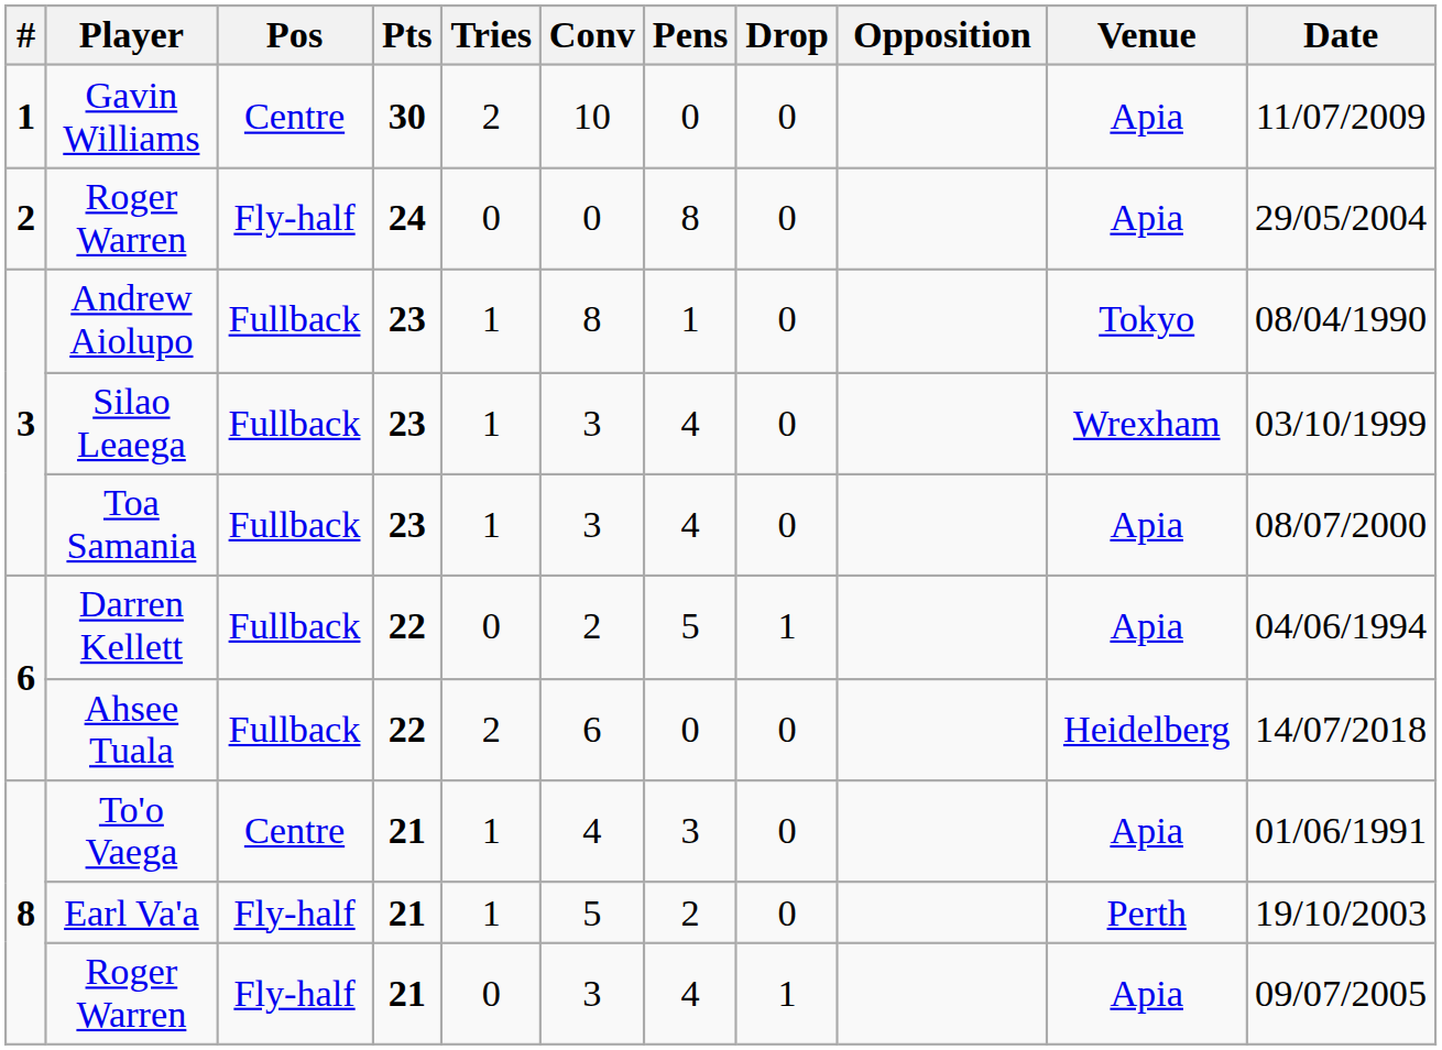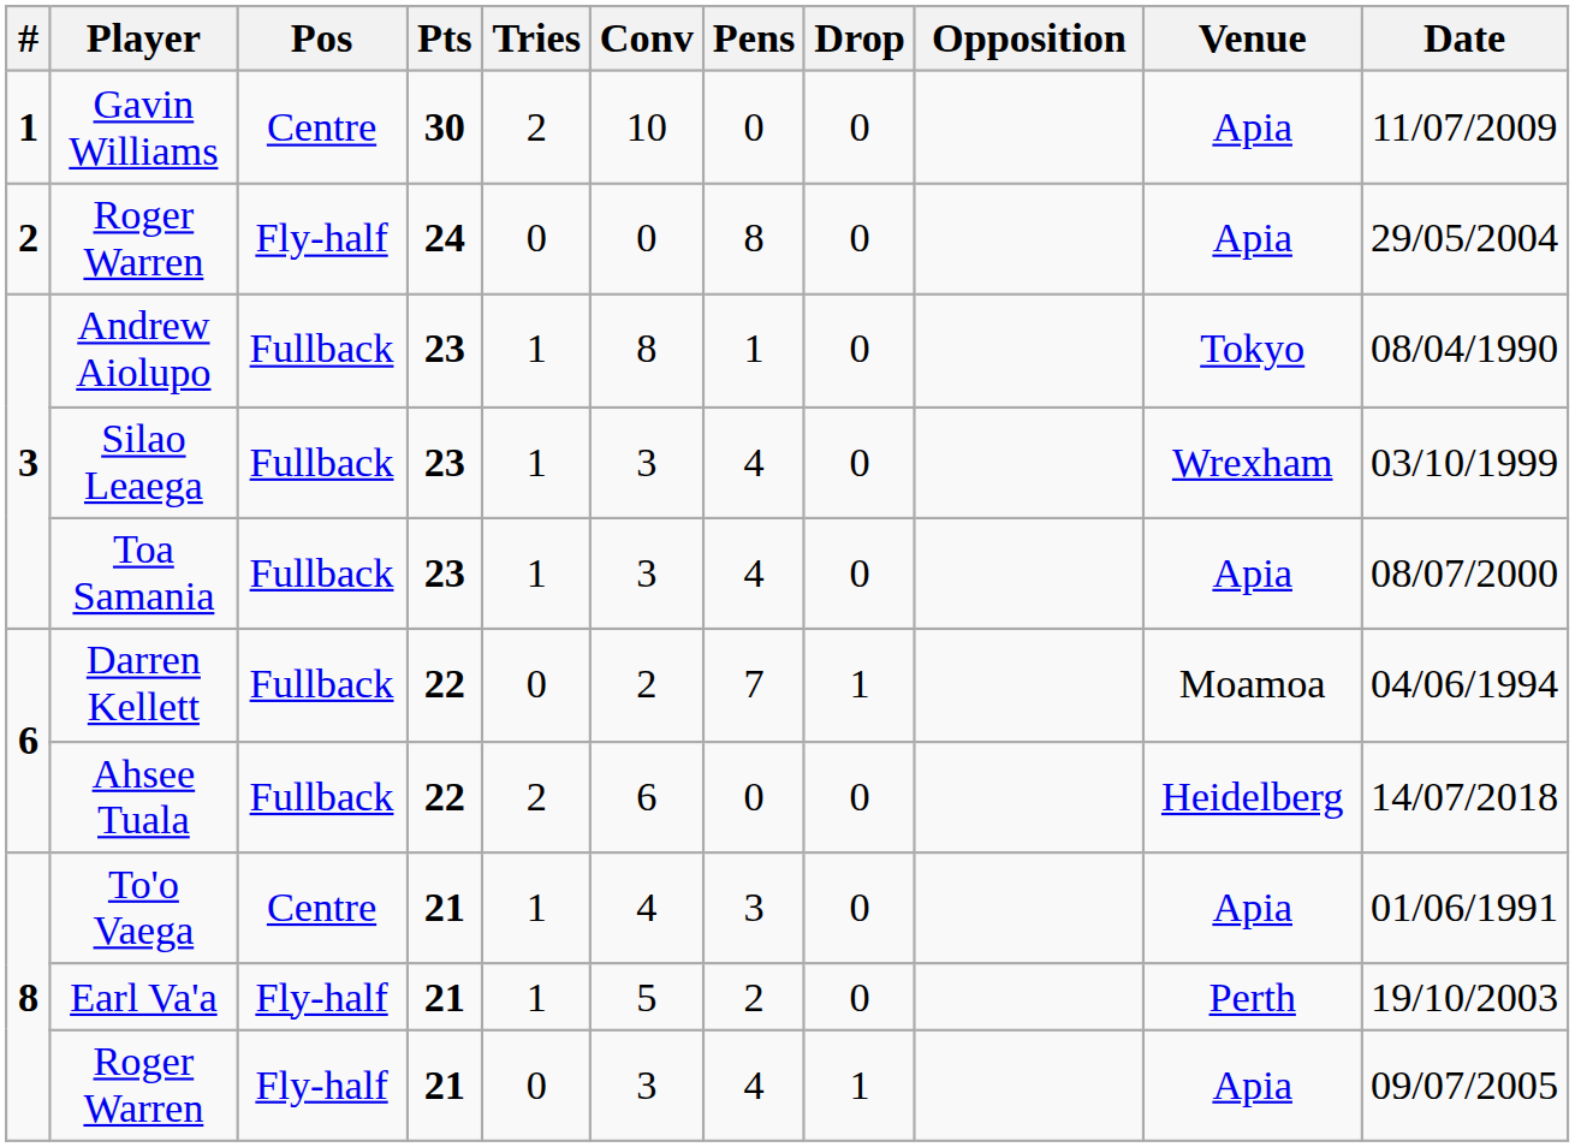 <table class="wikitable" style="font-size:100%; text-align:center;">
 <tr>
 <th style="width:35px;">#</th>
 <th style="width:162px;">Player</th>
 <th style="width:95px;">Pos</th>
 <th style="width:35px;">Pts</th>
 <th style="width:35px;">Tries</th>
 <th style="width:35px;">Conv</th>
 <th style="width:35px;">Pens</th>
 <th style="width:35px;">Drop</th>
 <th style="width:165px;">Opposition</th>
 <th style="width:165px;">Venue</th>
 <th style="width:65px;">Date</th>
 </tr>
 <tr>
 <td><strong>1</strong></td>
 <td><a href='#'>Gavin Williams</a></td>
 <td><a href='#'>Centre</a></td>
 <td><strong>30</strong></td>
 <td>2</td>
 <td>10</td>
 <td>0</td>
 <td>0</td>
 <td></td>
 <td> <a href='#'>Apia</a></td>
 <td>11/07/2009</td>
 </tr>
 <tr>
 <td><strong>2</strong></td>
 <td><a href='#'>Roger Warren</a></td>
 <td><a href='#'>Fly-half</a></td>
 <td><strong>24</strong></td>
 <td>0</td>
 <td>0</td>
 <td>8</td>
 <td>0</td>
 <td></td>
 <td> <a href='#'>Apia</a></td>
 <td>29/05/2004</td>
 </tr>
 <tr>
 <td rowspan="3"><strong>3</strong></td>
 <td><a href='#'>Andrew Aiolupo</a></td>
 <td><a href='#'>Fullback</a></td>
 <td><strong>23</strong></td>
 <td>1</td>
 <td>8</td>
 <td>1</td>
 <td>0</td>
 <td></td>
 <td> <a href='#'>Tokyo</a></td>
 <td>08/04/1990</td>
 </tr>
 <tr>
 <td><a href='#'>Silao Leaega</a></td>
 <td><a href='#'>Fullback</a></td>
 <td><strong>23</strong></td>
 <td>1</td>
 <td>3</td>
 <td>4</td>
 <td>0</td>
 <td></td>
 <td> <a href='#'>Wrexham</a></td>
 <td>03/10/1999</td>
 </tr>
 <tr>
 <td><a href='#'>Toa Samania</a></td>
 <td><a href='#'>Fullback</a></td>
 <td><strong>23</strong></td>
 <td>1</td>
 <td>3</td>
 <td>4</td>
 <td>0</td>
 <td></td>
 <td> <a href='#'>Apia</a></td>
 <td>08/07/2000</td>
 </tr>
 <tr>
 <td rowspan="2"><strong>6</strong></td>
 <td><a href='#'>Darren Kellett</a></td>
 <td><a href='#'>Fullback</a></td>
 <td><strong>22</strong></td>
 <td>0</td>
 <td>2</td>
-<td>5</td>
+<td>7</td>
 <td>1</td>
 <td></td>
-<td> <a href='#'>Apia</a></td>
+<td> Moamoa</td>
 <td>04/06/1994</td>
 </tr>
 <tr>
 <td><a href='#'>Ahsee Tuala</a></td>
 <td><a href='#'>Fullback</a></td>
 <td><strong>22</strong></td>
 <td>2</td>
 <td>6</td>
 <td>0</td>
 <td>0</td>
 <td></td>
 <td> <a href='#'>Heidelberg</a></td>
 <td>14/07/2018</td>
 </tr>
 <tr>
 <td rowspan="3"><strong>8</strong></td>
 <td><a href='#'>To'o Vaega</a></td>
 <td><a href='#'>Centre</a></td>
 <td><strong>21</strong></td>
 <td>1</td>
 <td>4</td>
 <td>3</td>
 <td>0</td>
 <td></td>
 <td> <a href='#'>Apia</a></td>
 <td>01/06/1991</td>
 </tr>
 <tr>
 <td><a href='#'>Earl Va'a</a></td>
 <td><a href='#'>Fly-half</a></td>
 <td><strong>21</strong></td>
 <td>1</td>
 <td>5</td>
 <td>2</td>
 <td>0</td>
 <td></td>
 <td> <a href='#'>Perth</a></td>
 <td>19/10/2003</td>
 </tr>
 <tr>
 <td><a href='#'>Roger Warren</a></td>
 <td><a href='#'>Fly-half</a></td>
 <td><strong>21</strong></td>
 <td>0</td>
 <td>3</td>
 <td>4</td>
 <td>1</td>
 <td></td>
 <td> <a href='#'>Apia</a></td>
 <td>09/07/2005</td>
 </tr>
 </table>
